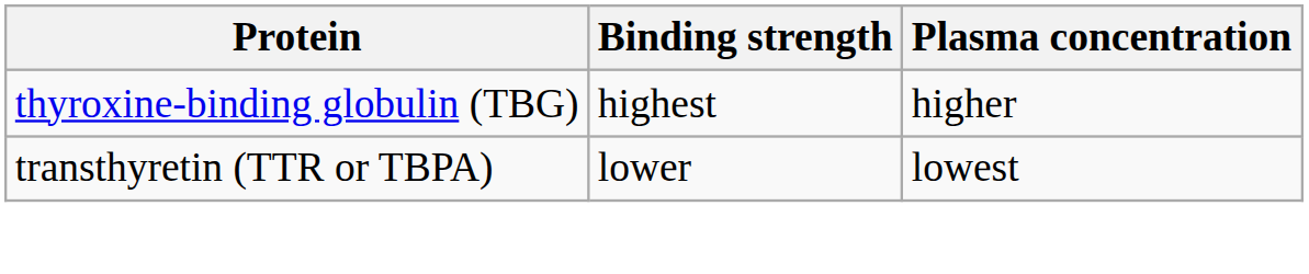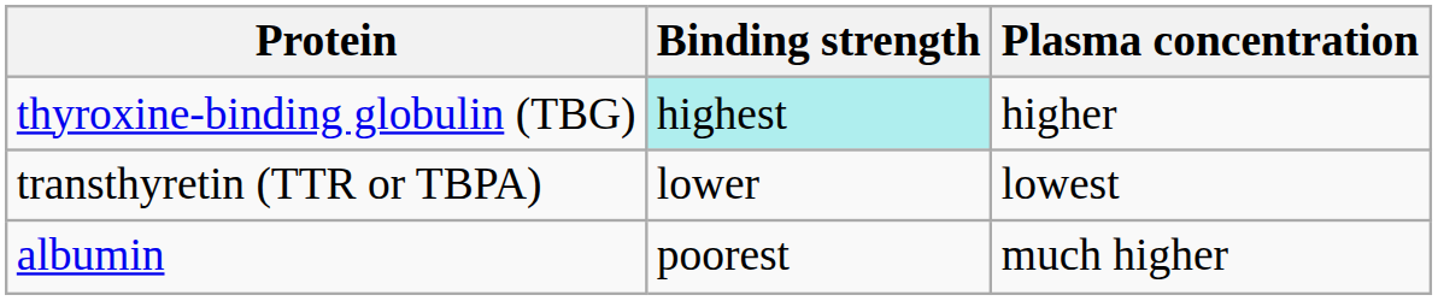 <table class="wikitable">
 <tr>
 <th>Protein</th>
 <th>Binding strength</th>
 <th>Plasma concentration</th>
 </tr>
 <tr>
 <td><a href='#'>thyroxine-binding globulin</a> (TBG)</td>
-<td>highest</td>
+<td style="background: paleturquoise;">highest</td>
 <td>higher</td>
 </tr>
 <tr>
 <td>transthyretin (TTR or TBPA)</td>
 <td>lower</td>
 <td>lowest</td>
 </tr>
+<tr>
+<td><a href='#'>albumin</a></td>
+<td>poorest</td>
+<td>much higher</td>
+</tr>
 </table>
